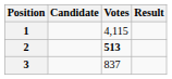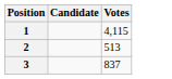 <table class="wikitable sortable col3right">
 <tr>
 <th scope="col">Position</th>
 <th scope="col">Candidate</th>
 <th scope="col">Votes</th>
-<th scope="col">Result</th>
 </tr>
 <tr>
 <th scope="row">1</th>
 <td></td>
 <td>4,115</td>
-<td></td>
 </tr>
 <tr>
 <th scope="row">2</th>
 <td></td>
-<td><strong>513</strong></td>
-<td></td>
+<td>513</td>
 </tr>
 <tr>
 <th scope="row">3</th>
 <td></td>
 <td>837</td>
-<td></td>
 </tr>
 </table>
